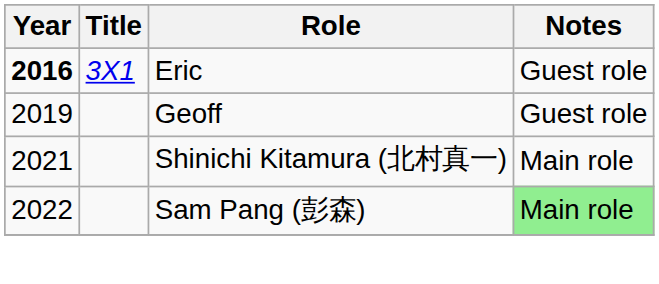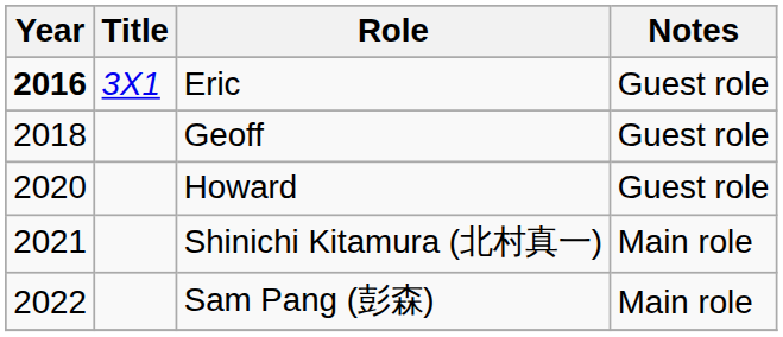 <table class="wikitable">
 <tr>
 <th>Year</th>
 <th>Title</th>
 <th>Role</th>
 <th>Notes</th>
 </tr>
 <tr>
 <td><strong>2016</strong></td>
 <td><em><a href='#'>3X1</a></em></td>
 <td>Eric</td>
 <td>Guest role</td>
 </tr>
 <tr>
-<td>2019</td>
+<td>2018</td>
 <td><em></em></td>
 <td>Geoff</td>
+<td>Guest role</td>
+</tr>
+<tr>
+<td>2020</td>
+<td><em></em></td>
+<td>Howard</td>
 <td>Guest role</td>
 </tr>
 <tr>
 <td>2021</td>
 <td><em></em></td>
 <td>Shinichi Kitamura (北村真一)</td>
 <td>Main role</td>
 </tr>
 <tr>
 <td>2022</td>
 <td><em></em></td>
 <td>Sam Pang (彭森)</td>
-<td style="background: lightgreen;">Main role</td>
+<td>Main role</td>
 </tr>
 <tr>
 </tr>
 </table>
